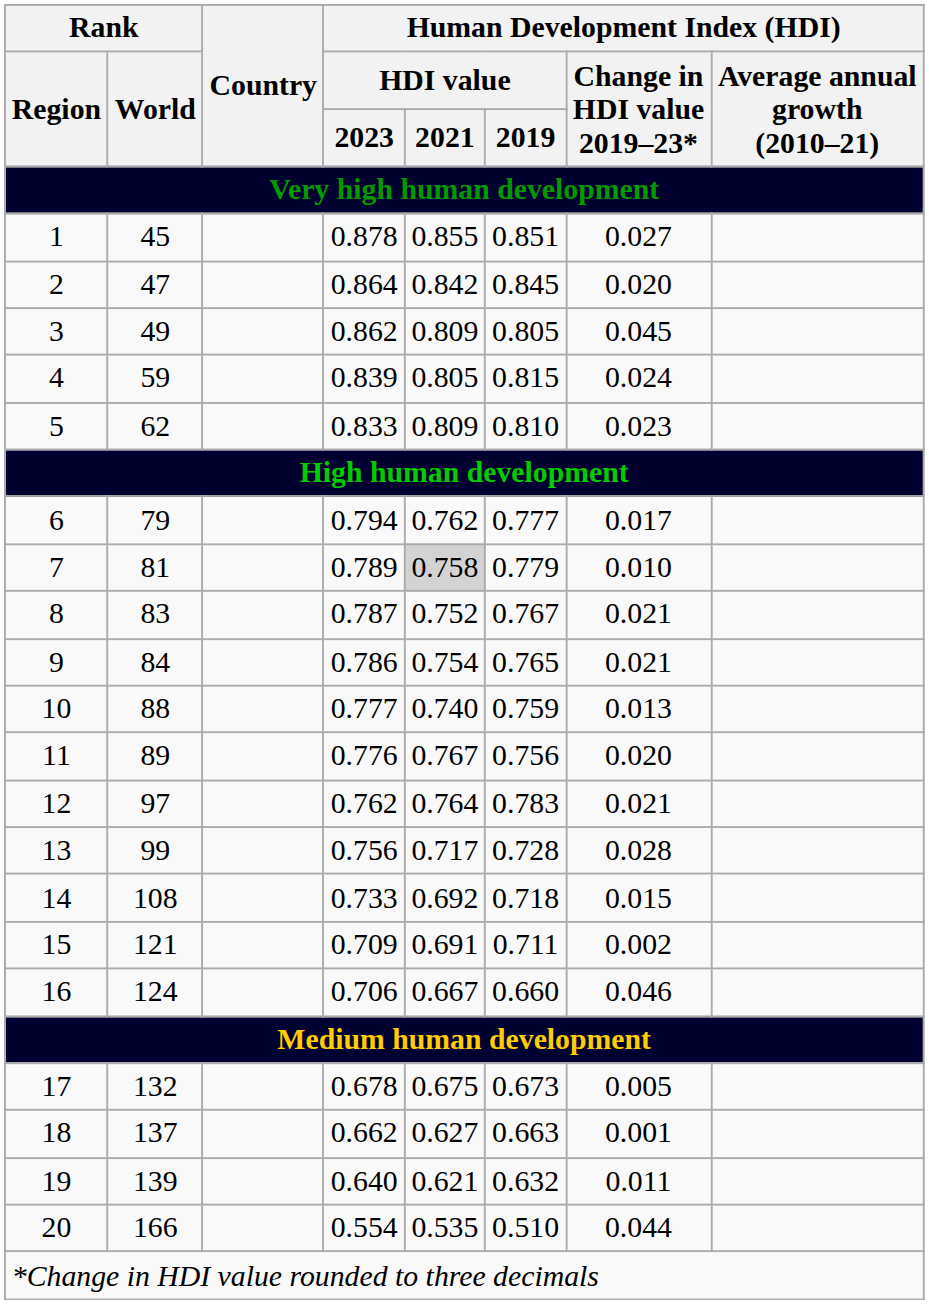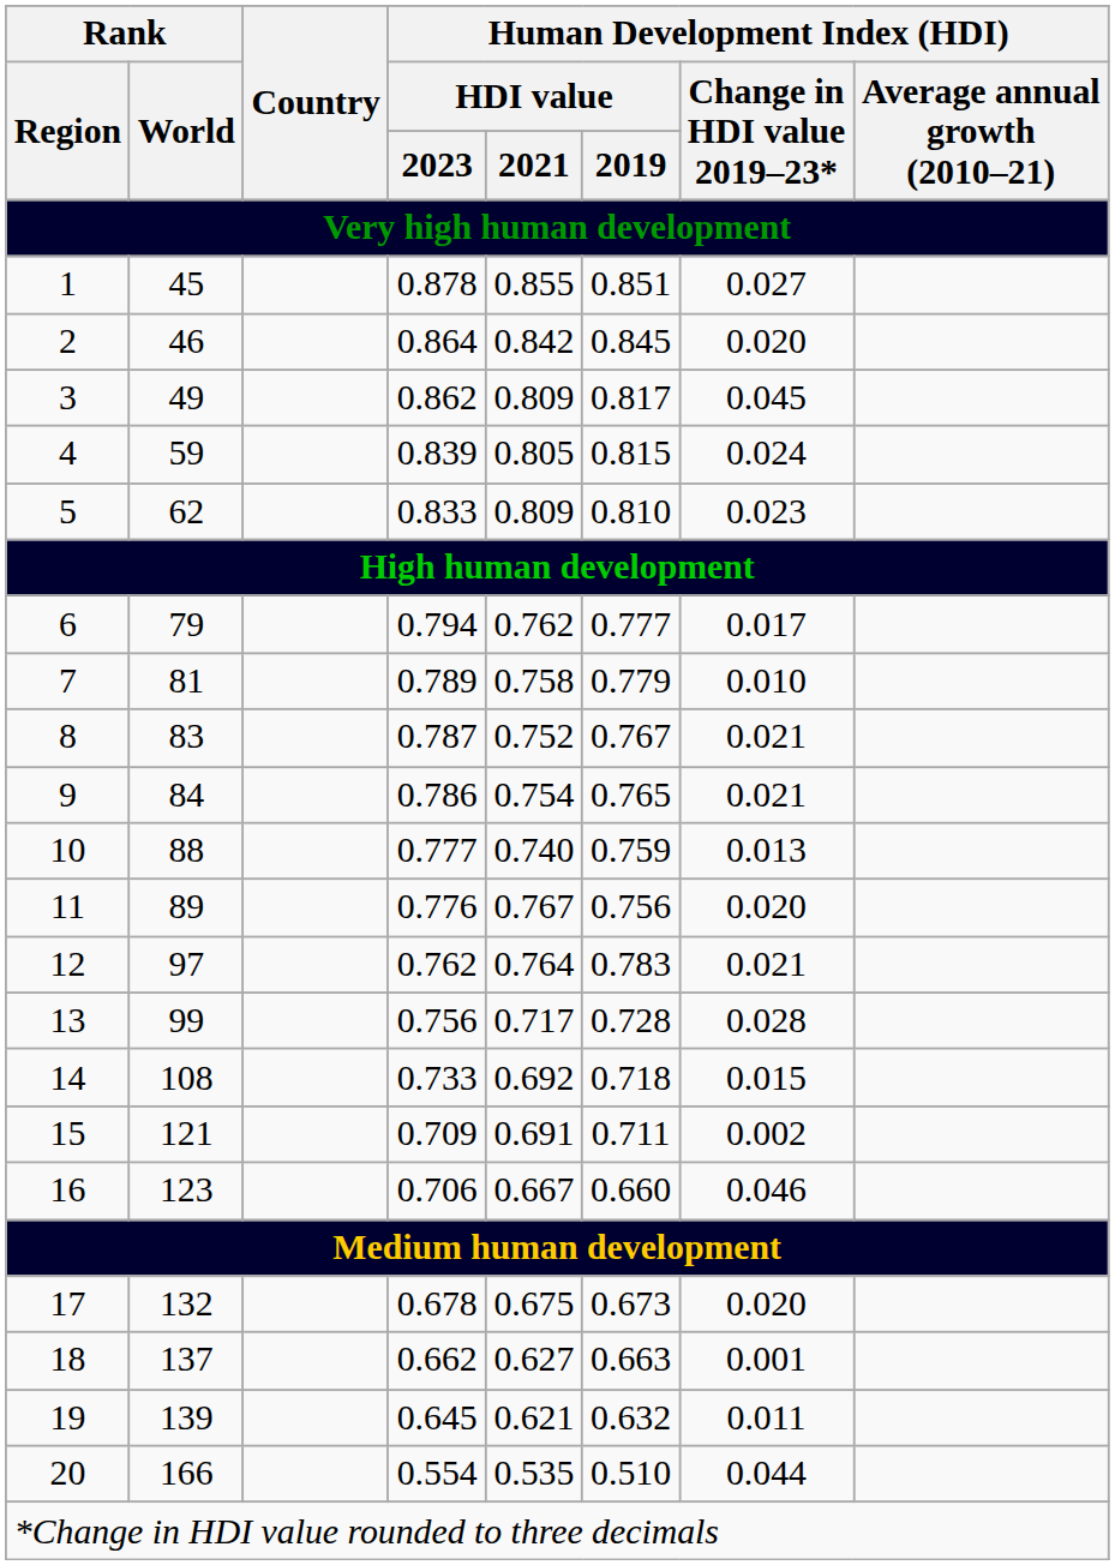 <table class="wikitable sortable">
 <tr>
 <th colspan="2">Rank</th>
 <th rowspan="3">Country</th>
 <th colspan="5">Human Development Index (HDI)</th>
 </tr>
 <tr>
 <th rowspan="2">Region</th>
 <th rowspan="2">World</th>
 <th colspan="3">HDI value</th>
 <th rowspan="2">Change in<br>HDI value<br>2019–23*</th>
 <th rowspan="2">Average annual<br>growth<br>(2010–21)</th>
 </tr>
 <tr>
 <th>2023</th>
 <th>2021</th>
 <th>2019</th>
 </tr>
 <tr>
 <th colspan="8" style="color:#090; background:#000030;">Very high human development</th>
 </tr>
 <tr>
 <td align="center">1</td>
 <td align="center">45</td>
 <td></td>
 <td>0.878</td>
 <td align="center">0.855</td>
 <td align="center">0.851</td>
 <td align="center"> 0.027</td>
 <td align="center"></td>
 </tr>
 <tr>
 <td align="center">2</td>
-<td align="center">47</td>
+<td align="center">46</td>
 <td></td>
 <td>0.864</td>
 <td align="center">0.842</td>
 <td align="center">0.845</td>
 <td align="center"> 0.020</td>
 <td align="center"></td>
 </tr>
 <tr>
 <td align="center">3</td>
 <td align="center">49</td>
 <td></td>
 <td>0.862</td>
 <td align="center">0.809</td>
-<td align="center">0.805</td>
+<td align="center">0.817</td>
 <td align="center"> 0.045</td>
 <td align="center"></td>
 </tr>
 <tr>
 <td align="center">4</td>
 <td align="center">59</td>
 <td></td>
 <td>0.839</td>
 <td align="center">0.805</td>
 <td align="center">0.815</td>
 <td align="center"> 0.024</td>
 <td align="center"></td>
 </tr>
 <tr>
 <td align="center">5</td>
 <td align="center">62</td>
 <td></td>
 <td>0.833</td>
 <td align="center">0.809</td>
 <td align="center">0.810</td>
 <td align="center"> 0.023</td>
 <td align="center"></td>
 </tr>
 <tr>
 <th colspan="8" style="color:#0c0; background:#000030;">High human development</th>
 </tr>
 <tr>
 <td align="center">6</td>
 <td align="center">79</td>
 <td></td>
 <td>0.794</td>
 <td align="center">0.762</td>
 <td align="center">0.777</td>
 <td align="center"> 0.017</td>
 <td align="center"></td>
 </tr>
 <tr>
 <td align="center">7</td>
 <td align="center">81</td>
 <td></td>
 <td>0.789</td>
-<td align="center" style="background: lightgrey;">0.758</td>
+<td align="center">0.758</td>
 <td align="center">0.779</td>
 <td align="center"> 0.010</td>
 <td align="center"></td>
 </tr>
 <tr>
 <td align="center">8</td>
 <td align="center">83</td>
 <td></td>
 <td>0.787</td>
 <td align="center">0.752</td>
 <td align="center">0.767</td>
 <td align="center"> 0.021</td>
 <td align="center"></td>
 </tr>
 <tr>
 <td align="center">9</td>
 <td align="center">84</td>
 <td></td>
 <td>0.786</td>
 <td align="center">0.754</td>
 <td align="center">0.765</td>
 <td align="center"> 0.021</td>
 <td align="center"></td>
 </tr>
 <tr>
 <td align="center">10</td>
 <td align="center">88</td>
 <td></td>
 <td>0.777</td>
 <td align="center">0.740</td>
 <td align="center">0.759</td>
 <td align="center"> 0.013</td>
 <td align="center"></td>
 </tr>
 <tr>
 <td align="center">11</td>
 <td align="center">89</td>
 <td></td>
 <td>0.776</td>
 <td align="center">0.767</td>
 <td align="center">0.756</td>
 <td align="center"> 0.020</td>
 <td align="center"></td>
 </tr>
 <tr>
 <td align="center">12</td>
 <td align="center">97</td>
 <td></td>
 <td>0.762</td>
 <td align="center">0.764</td>
 <td align="center">0.783</td>
 <td align="center"> 0.021</td>
 <td align="center"></td>
 </tr>
 <tr>
 <td align="center">13</td>
 <td align="center">99</td>
 <td></td>
 <td>0.756</td>
 <td align="center">0.717</td>
 <td align="center">0.728</td>
 <td align="center"> 0.028</td>
 <td align="center"></td>
 </tr>
 <tr>
 <td align="center">14</td>
 <td align="center">108</td>
 <td></td>
 <td>0.733</td>
 <td align="center">0.692</td>
 <td align="center">0.718</td>
 <td align="center"> 0.015</td>
 <td align="center"></td>
 </tr>
 <tr>
 <td align="center">15</td>
 <td align="center">121</td>
 <td></td>
 <td>0.709</td>
 <td align="center">0.691</td>
 <td align="center">0.711</td>
 <td align="center"> 0.002</td>
 <td align="center"></td>
 </tr>
 <tr>
 <td align="center">16</td>
-<td align="center">124</td>
+<td align="center">123</td>
 <td></td>
 <td>0.706</td>
 <td align="center">0.667</td>
 <td align="center">0.660</td>
 <td align="center"> 0.046</td>
 <td align="center"></td>
 </tr>
 <tr>
 <th colspan="8" style="color:#fc0;  background:#000030;">Medium human development</th>
 </tr>
 <tr>
 <td align="center">17</td>
 <td align="center">132</td>
 <td></td>
 <td>0.678</td>
 <td align="center">0.675</td>
 <td align="center">0.673</td>
-<td align="center"> 0.005</td>
+<td align="center"> 0.020</td>
 <td align="center"></td>
 </tr>
 <tr>
 <td align="center">18</td>
 <td align="center">137</td>
 <td></td>
 <td>0.662</td>
 <td align="center">0.627</td>
 <td align="center">0.663</td>
 <td align="center"> 0.001</td>
 <td align="center"></td>
 </tr>
 <tr>
 <td align="center">19</td>
 <td align="center">139</td>
 <td></td>
-<td>0.640</td>
+<td>0.645</td>
 <td align="center">0.621</td>
 <td align="center">0.632</td>
 <td align="center"> 0.011</td>
 <td align="center"></td>
 </tr>
 <tr>
 <td align="center">20</td>
 <td align="center">166</td>
 <td></td>
 <td>0.554</td>
 <td align="center">0.535</td>
 <td align="center">0.510</td>
 <td align="center"> 0.044</td>
 <td align="center"></td>
 </tr>
 <tr>
 <td colspan="8"><em>*Change in HDI value rounded to three decimals</em></td>
 </tr>
 </table>
